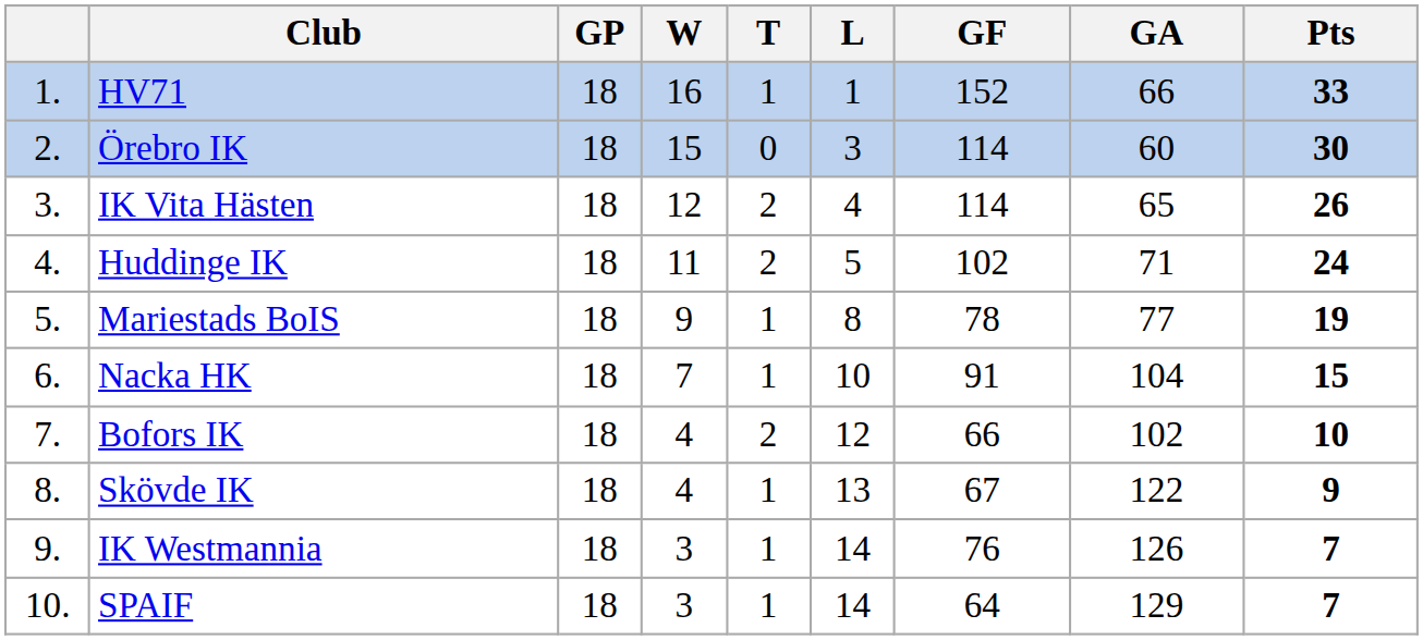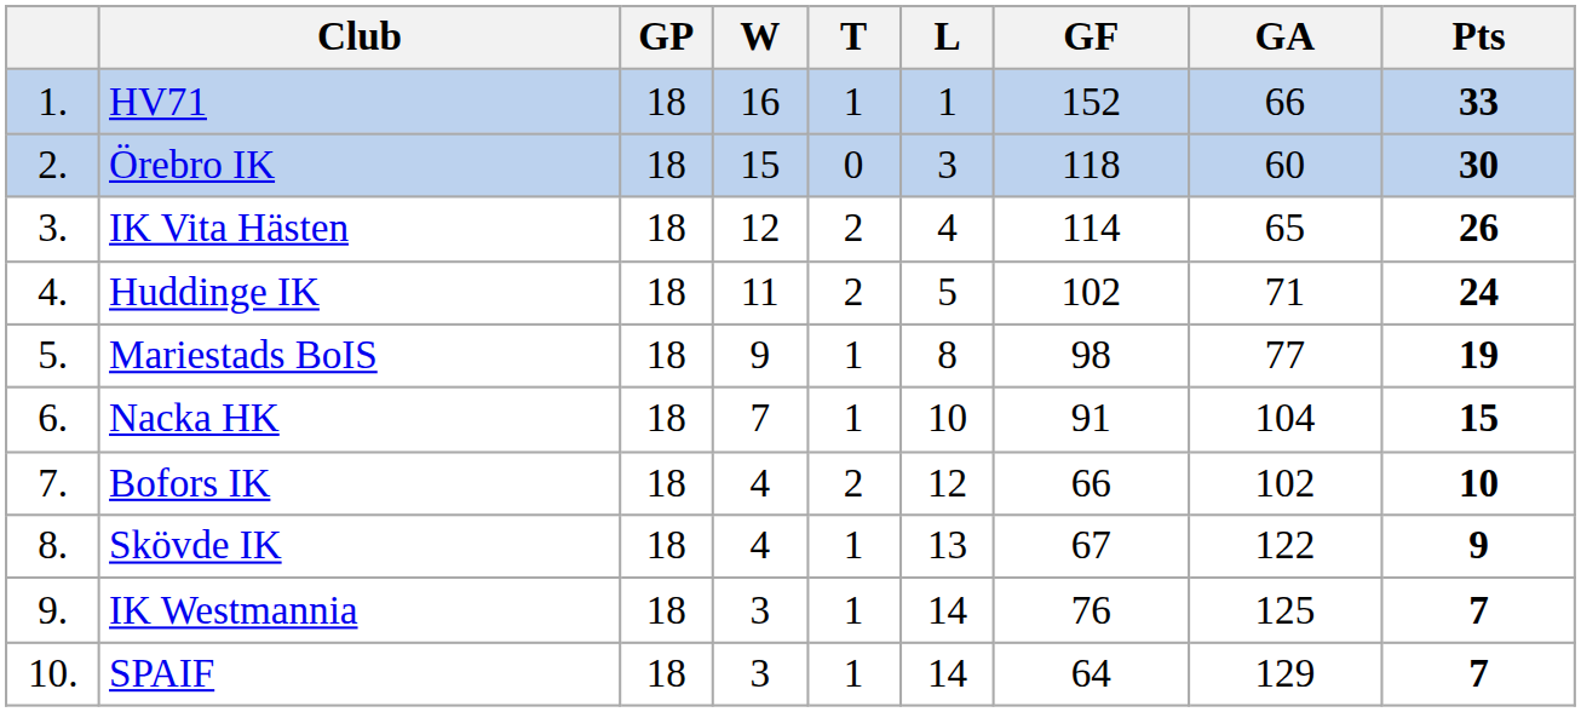 <table class="wikitable">
 <tr>
 <th width="30"></th>
 <th width="200">Club</th>
 <th width="30">GP</th>
 <th width="30">W</th>
 <th width="30">T</th>
 <th width="30">L</th>
 <th width="70">GF</th>
 <th width="70">GA</th>
 <th width="70">Pts</th>
 </tr>
 <tr bgcolor="#BCD2EE" align="center">
 <td>1.</td>
 <td align="left"><a href='#'>HV71</a></td>
 <td>18</td>
 <td>16</td>
 <td>1</td>
 <td>1</td>
 <td>152</td>
 <td>66</td>
 <td><strong>33</strong></td>
 </tr>
 <tr bgcolor="#BCD2EE" align="center">
 <td>2.</td>
 <td align="left"><a href='#'>Örebro IK</a></td>
 <td>18</td>
 <td>15</td>
 <td>0</td>
 <td>3</td>
-<td>114</td>
+<td>118</td>
 <td>60</td>
 <td><strong>30</strong></td>
 </tr>
 <tr bgcolor="#FFFFFF" align="center">
 <td>3.</td>
 <td align="left"><a href='#'>IK Vita Hästen</a></td>
 <td>18</td>
 <td>12</td>
 <td>2</td>
 <td>4</td>
 <td>114</td>
 <td>65</td>
 <td><strong>26</strong></td>
 </tr>
 <tr bgcolor="#FFFFFF" align="center">
 <td>4.</td>
 <td align="left"><a href='#'>Huddinge IK</a></td>
 <td>18</td>
 <td>11</td>
 <td>2</td>
 <td>5</td>
 <td>102</td>
 <td>71</td>
 <td><strong>24</strong></td>
 </tr>
 <tr bgcolor="#FFFFFF" align="center">
 <td>5.</td>
 <td align="left"><a href='#'>Mariestads BoIS</a></td>
 <td>18</td>
 <td>9</td>
 <td>1</td>
 <td>8</td>
-<td>78</td>
+<td>98</td>
 <td>77</td>
 <td><strong>19</strong></td>
 </tr>
 <tr bgcolor="#FFFFFF" align="center">
 <td>6.</td>
 <td align="left"><a href='#'>Nacka HK</a></td>
 <td>18</td>
 <td>7</td>
 <td>1</td>
 <td>10</td>
 <td>91</td>
 <td>104</td>
 <td><strong>15</strong></td>
 </tr>
 <tr bgcolor="#FFFFFF" align="center">
 <td>7.</td>
 <td align="left"><a href='#'>Bofors IK</a></td>
 <td>18</td>
 <td>4</td>
 <td>2</td>
 <td>12</td>
 <td>66</td>
 <td>102</td>
 <td><strong>10</strong></td>
 </tr>
 <tr bgcolor="#FFFFFF" align="center">
 <td>8.</td>
 <td align="left"><a href='#'>Skövde IK</a></td>
 <td>18</td>
 <td>4</td>
 <td>1</td>
 <td>13</td>
 <td>67</td>
 <td>122</td>
 <td><strong>9</strong></td>
 </tr>
 <tr bgcolor="#FFFFFF" align="center">
 <td>9.</td>
 <td align="left"><a href='#'>IK Westmannia</a></td>
 <td>18</td>
 <td>3</td>
 <td>1</td>
 <td>14</td>
 <td>76</td>
-<td>126</td>
+<td>125</td>
 <td><strong>7</strong></td>
 </tr>
 <tr bgcolor="#FFFFFF" align="center">
 <td>10.</td>
 <td align="left"><a href='#'>SPAIF</a></td>
 <td>18</td>
 <td>3</td>
 <td>1</td>
 <td>14</td>
 <td>64</td>
 <td>129</td>
 <td><strong>7</strong></td>
 </tr>
 </table>
